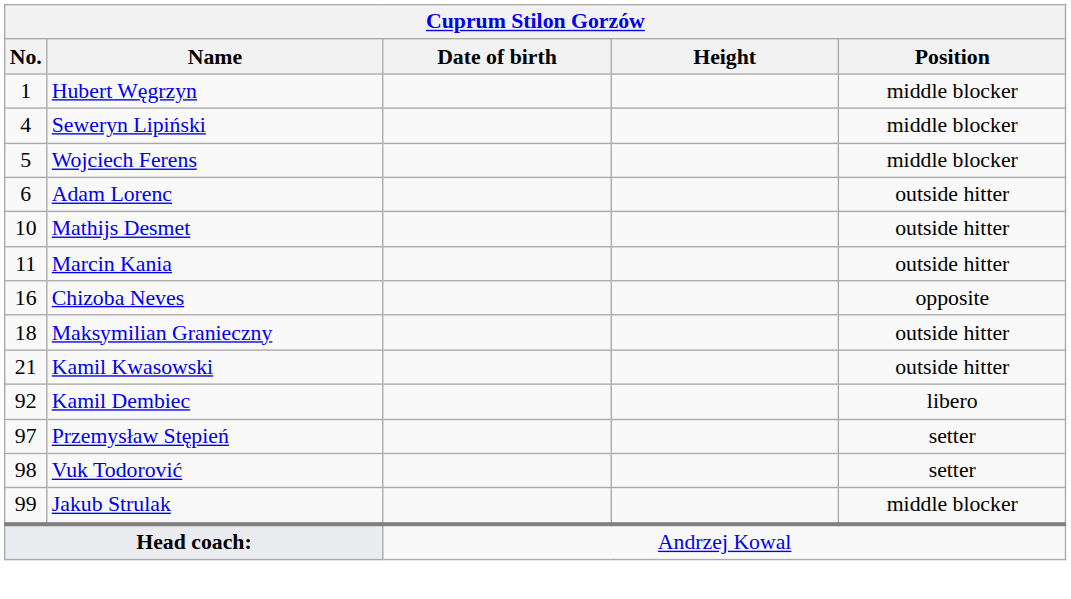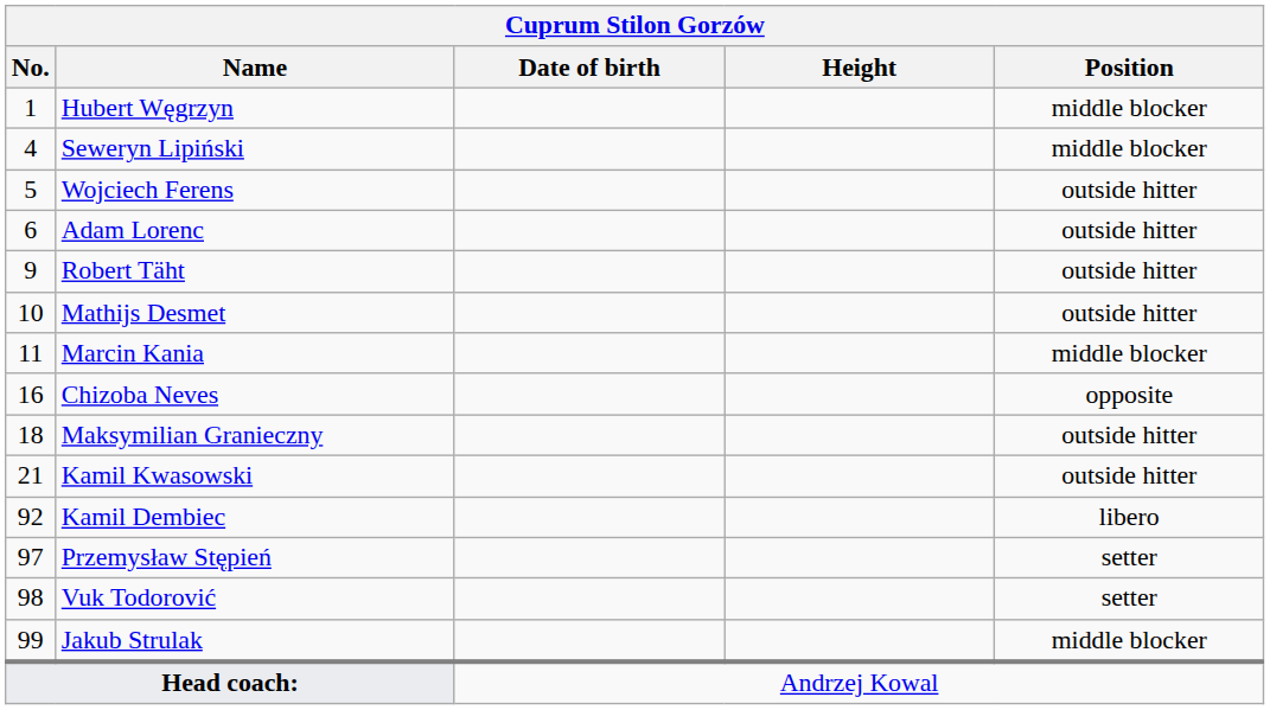 <table class="wikitable collapsible collapsed" style="font-size:100%; text-align:center">
 <tr>
 <th colspan=5 style="width:30em"><a href='#'>Cuprum Stilon Gorzów</a></th>
 </tr>
 <tr>
 <th>No.</th>
 <th style="width:15em">Name</th>
 <th style="width:10em">Date of birth</th>
 <th style="width:10em">Height</th>
 <th style="width:10em">Position</th>
 </tr>
 <tr>
 <td>1</td>
 <td align=left> <a href='#'>Hubert Węgrzyn</a></td>
 <td align=right></td>
 <td></td>
 <td>middle blocker</td>
 </tr>
 <tr>
 <td>4</td>
 <td align=left> <a href='#'>Seweryn Lipiński</a></td>
 <td align=right></td>
 <td></td>
 <td>middle blocker</td>
 </tr>
 <tr>
 <td>5</td>
 <td align=left> <a href='#'>Wojciech Ferens</a></td>
 <td align=right></td>
 <td></td>
-<td>middle blocker</td>
+<td>outside hitter</td>
 </tr>
 <tr>
 <td>6</td>
 <td align=left> <a href='#'>Adam Lorenc</a></td>
+<td align=right></td>
+<td></td>
+<td>outside hitter</td>
+</tr>
+<tr>
+<td>9</td>
+<td align=left> <a href='#'>Robert Täht</a></td>
 <td align=right></td>
 <td></td>
 <td>outside hitter</td>
 </tr>
 <tr>
 <td>10</td>
 <td align=left> <a href='#'>Mathijs Desmet</a></td>
 <td align=right></td>
 <td></td>
 <td>outside hitter</td>
 </tr>
 <tr>
 <td>11</td>
 <td align=left> <a href='#'>Marcin Kania</a></td>
 <td align=right></td>
 <td></td>
-<td>outside hitter</td>
+<td>middle blocker</td>
 </tr>
 <tr>
 <td>16</td>
 <td align=left> <a href='#'>Chizoba Neves</a></td>
 <td align=right></td>
 <td></td>
 <td>opposite</td>
 </tr>
 <tr>
 <td>18</td>
 <td align=left> <a href='#'>Maksymilian Granieczny</a></td>
 <td align=right></td>
 <td></td>
 <td>outside hitter</td>
 </tr>
 <tr>
 <td>21</td>
 <td align=left> <a href='#'>Kamil Kwasowski</a></td>
 <td align=right></td>
 <td></td>
 <td>outside hitter</td>
 </tr>
 <tr>
 <td>92</td>
 <td align=left> <a href='#'>Kamil Dembiec</a></td>
 <td align=right></td>
 <td></td>
 <td>libero</td>
 </tr>
 <tr>
 <td>97</td>
 <td align=left> <a href='#'>Przemysław Stępień</a></td>
 <td align=right></td>
 <td></td>
 <td>setter</td>
 </tr>
 <tr>
 <td>98</td>
 <td align=left> <a href='#'>Vuk Todorović</a></td>
 <td align=right></td>
 <td></td>
 <td>setter</td>
 </tr>
 <tr>
 <td>99</td>
 <td align=left> <a href='#'>Jakub Strulak</a></td>
 <td align=right></td>
 <td></td>
 <td>middle blocker</td>
 </tr>
 <tr style="border-top: 3px solid grey">
 <td colspan=2 style="background:#EAECF0"><strong>Head coach:</strong></td>
 <td colspan=3> <a href='#'>Andrzej Kowal</a></td>
 </tr>
 </table>
